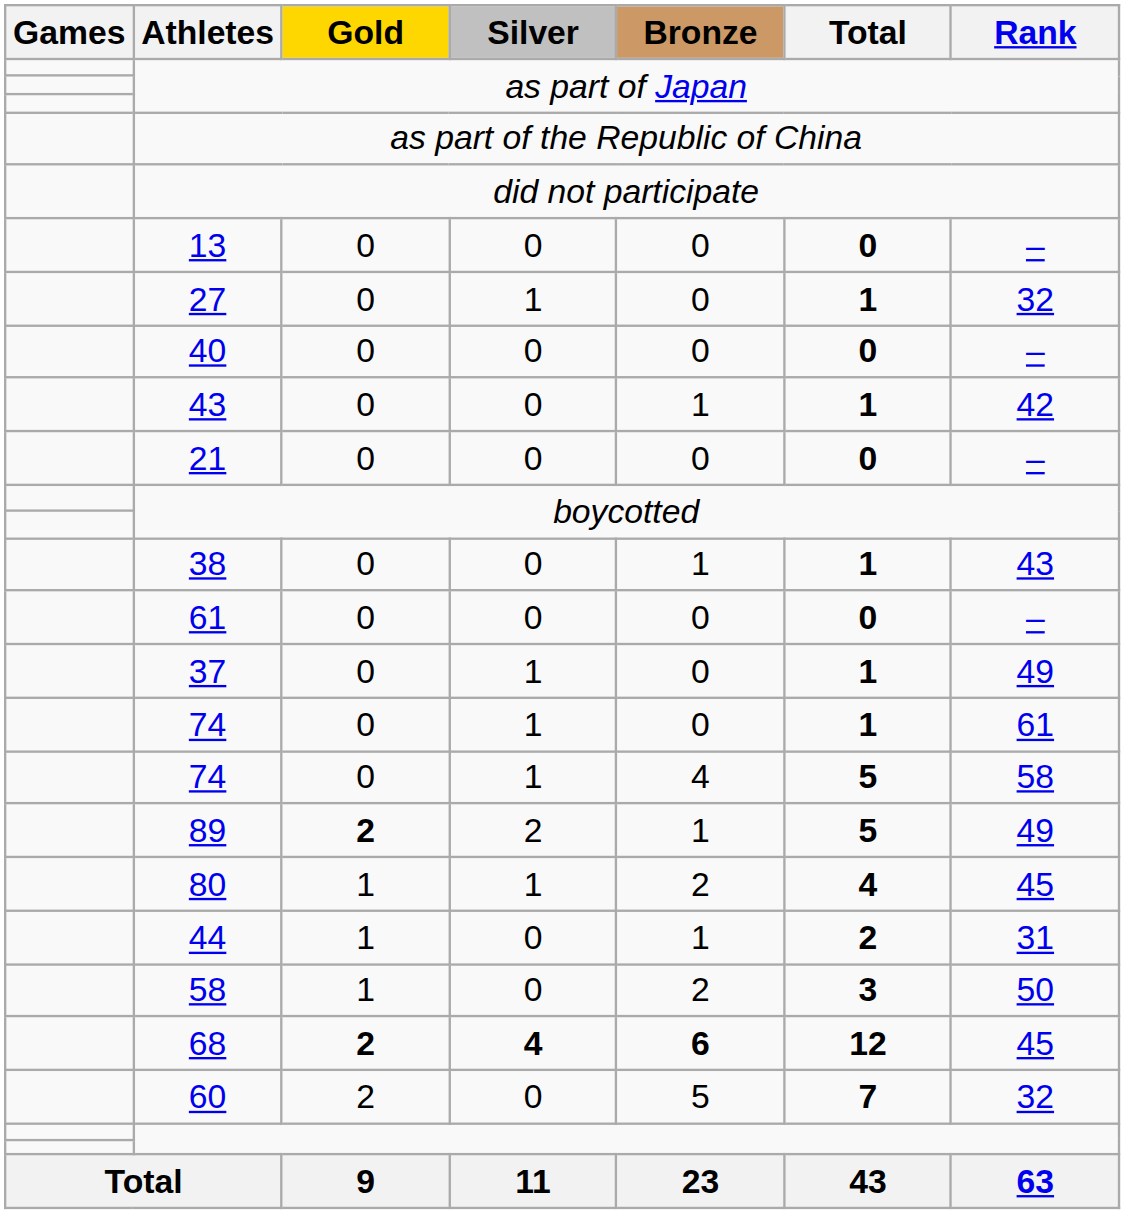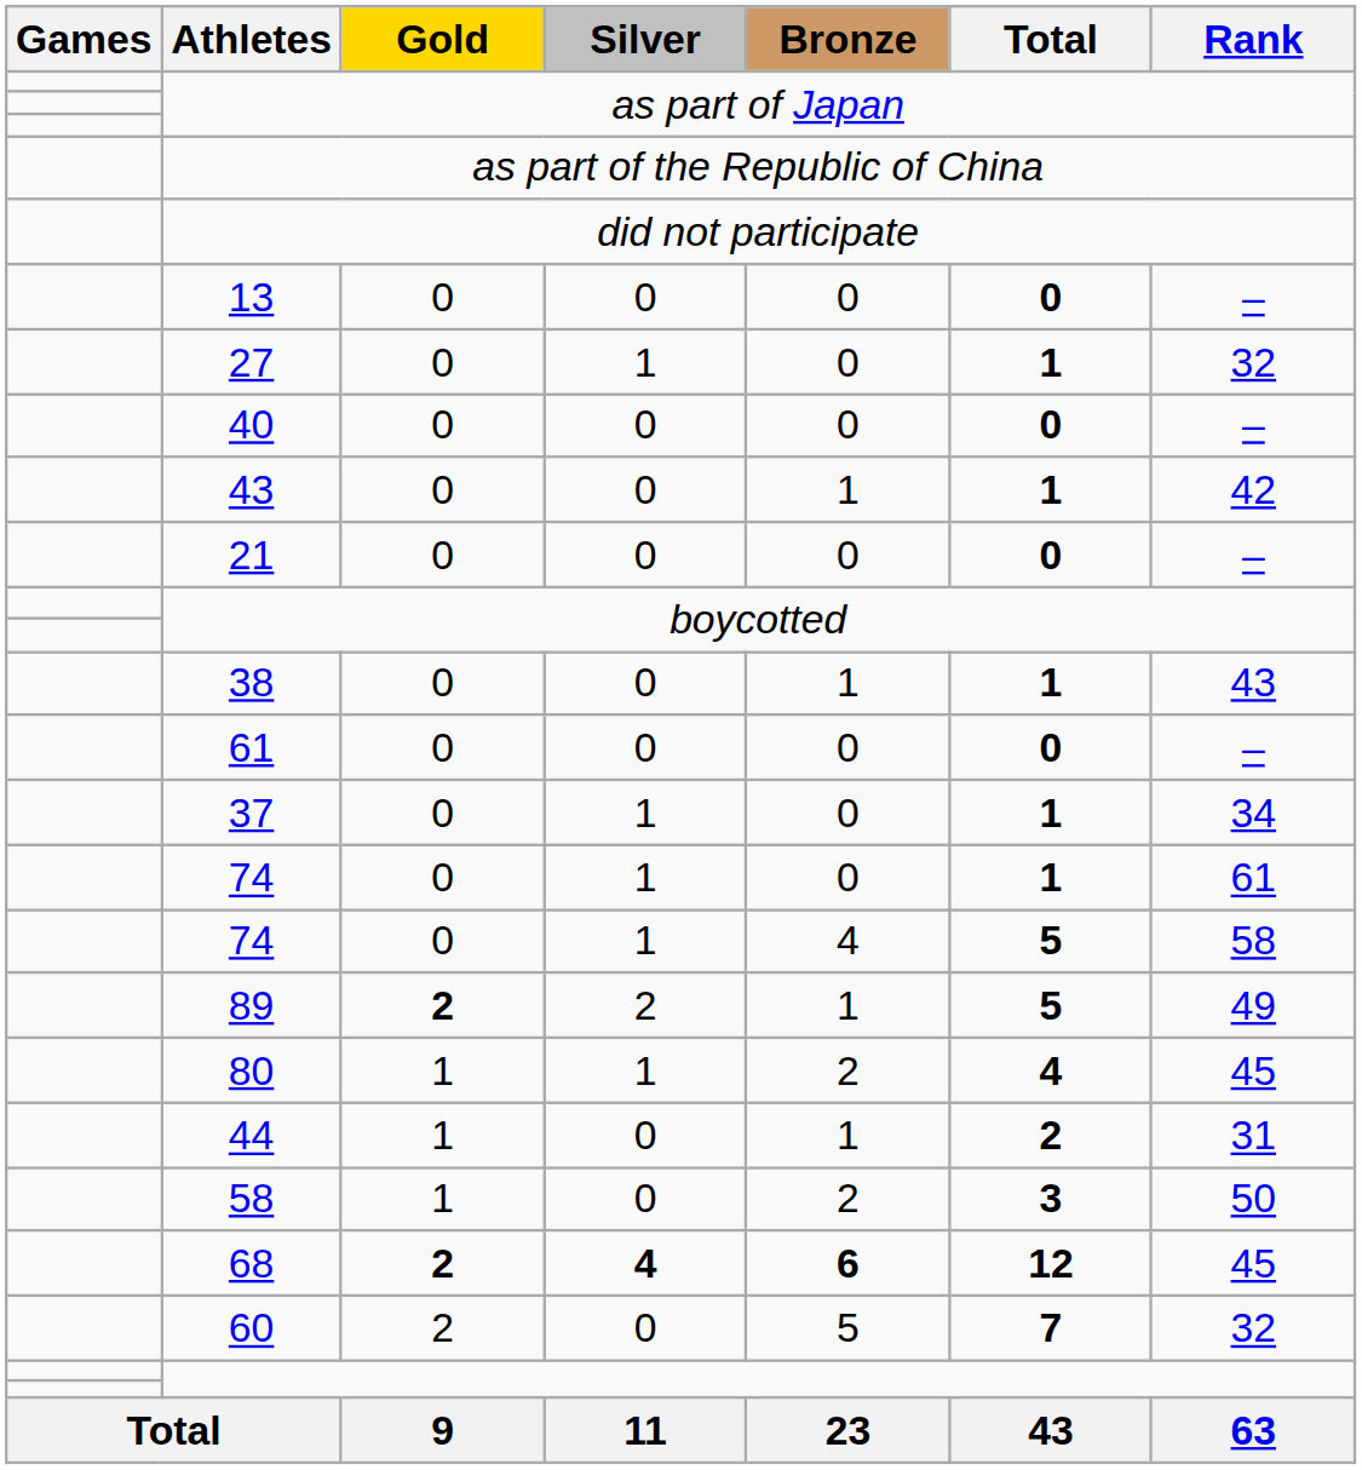 <table class="wikitable" style="text-align:center; font-size:90%;">
 <tr>
 <th>Games</th>
 <th>Athletes</th>
 <td style="background:gold; width:4.5em; font-weight:bold;">Gold</td>
 <td style="background:silver; width:4.5em; font-weight:bold;">Silver</td>
 <td style="background:#cc9966; width:4.5em; font-weight:bold;">Bronze</td>
 <th style="width:4.5em; font-weight:bold;">Total</th>
 <th style="width:4.5em; font-weight:bold;"><a href='#'>Rank</a></th>
 </tr>
 <tr>
 <td align=left></td>
 <td colspan = 6 rowspan = 3><em>as part of  <a href='#'>Japan</a></em></td>
 </tr>
 <tr>
 <td align=left></td>
 </tr>
 <tr>
 <td align=left></td>
 </tr>
 <tr>
 <td align=left></td>
 <td colspan=7><em>as part of the  Republic of China</em></td>
 </tr>
 <tr>
 <td align=left></td>
 <td colspan=7><em>did not participate</em></td>
 </tr>
 <tr>
 <td align=left></td>
 <td><a href='#'>13</a></td>
 <td>0</td>
 <td>0</td>
 <td>0</td>
 <td><strong>0</strong></td>
 <td><a href='#'>–</a></td>
 </tr>
 <tr>
 <td align=left></td>
 <td><a href='#'>27</a></td>
 <td>0</td>
 <td>1</td>
 <td>0</td>
 <td><strong>1</strong></td>
 <td><a href='#'>32</a></td>
 </tr>
 <tr>
 <td align=left></td>
 <td><a href='#'>40</a></td>
 <td>0</td>
 <td>0</td>
 <td>0</td>
 <td><strong>0</strong></td>
 <td><a href='#'>–</a></td>
 </tr>
 <tr>
 <td align=left></td>
 <td><a href='#'>43</a></td>
 <td>0</td>
 <td>0</td>
 <td>1</td>
 <td><strong>1</strong></td>
 <td><a href='#'>42</a></td>
 </tr>
 <tr>
 <td align=left></td>
 <td><a href='#'>21</a></td>
 <td>0</td>
 <td>0</td>
 <td>0</td>
 <td><strong>0</strong></td>
 <td><a href='#'>–</a></td>
 </tr>
 <tr>
 <td align=left></td>
 <td colspan = 7 rowspan = 2><em>boycotted</em></td>
 </tr>
 <tr>
 <td align=left></td>
 </tr>
 <tr>
 <td align=left></td>
 <td><a href='#'>38</a></td>
 <td>0</td>
 <td>0</td>
 <td>1</td>
 <td><strong>1</strong></td>
 <td><a href='#'>43</a></td>
 </tr>
 <tr>
 <td align=left></td>
 <td><a href='#'>61</a></td>
 <td>0</td>
 <td>0</td>
 <td>0</td>
 <td><strong>0</strong></td>
 <td><a href='#'>–</a></td>
 </tr>
 <tr>
 <td align=left></td>
 <td><a href='#'>37</a></td>
 <td>0</td>
 <td>1</td>
 <td>0</td>
 <td><strong>1</strong></td>
-<td><a href='#'>49</a></td>
+<td><a href='#'> 34</a></td>
 </tr>
 <tr>
 <td align=left></td>
 <td><a href='#'>74</a></td>
 <td>0</td>
 <td>1</td>
 <td>0</td>
 <td><strong>1</strong></td>
 <td><a href='#'>61</a></td>
 </tr>
 <tr>
 <td align=left></td>
 <td><a href='#'>74</a></td>
 <td>0</td>
 <td>1</td>
 <td>4</td>
 <td><strong>5</strong></td>
 <td><a href='#'>58</a></td>
 </tr>
 <tr>
 <td align=left></td>
 <td><a href='#'>89</a></td>
 <td><strong>2</strong></td>
 <td>2</td>
 <td>1</td>
 <td><strong>5</strong></td>
 <td><a href='#'>49</a></td>
 </tr>
 <tr>
 <td align=left></td>
 <td><a href='#'>80</a></td>
 <td>1</td>
 <td>1</td>
 <td>2</td>
 <td><strong>4</strong></td>
 <td><a href='#'>45</a></td>
 </tr>
 <tr>
 <td align=left></td>
 <td><a href='#'>44</a></td>
 <td>1</td>
 <td>0</td>
 <td>1</td>
 <td><strong>2</strong></td>
 <td><a href='#'>31</a></td>
 </tr>
 <tr>
 <td align=left></td>
 <td><a href='#'>58</a></td>
 <td>1</td>
 <td>0</td>
 <td>2</td>
 <td><strong>3</strong></td>
 <td><a href='#'>50</a></td>
 </tr>
 <tr>
 <td align = left></td>
 <td><a href='#'> 68</a></td>
 <td><strong>2</strong></td>
 <td><strong>4</strong></td>
 <td><strong>6</strong></td>
 <td><strong>12</strong></td>
 <td><a href='#'>45</a></td>
 </tr>
 <tr>
 <td align = left></td>
 <td><a href='#'> 60</a></td>
 <td>2</td>
 <td>0</td>
 <td>5</td>
 <td><strong>7</strong></td>
 <td><a href='#'>32</a></td>
 </tr>
 <tr>
 <td align = left></td>
 </tr>
 <tr>
 <td align = left></td>
 </tr>
 <tr>
 <th colspan = 2>Total</th>
 <th>9</th>
 <th>11</th>
 <th>23</th>
 <th>43</th>
 <th><a href='#'>63</a></th>
 </tr>
 </table>
